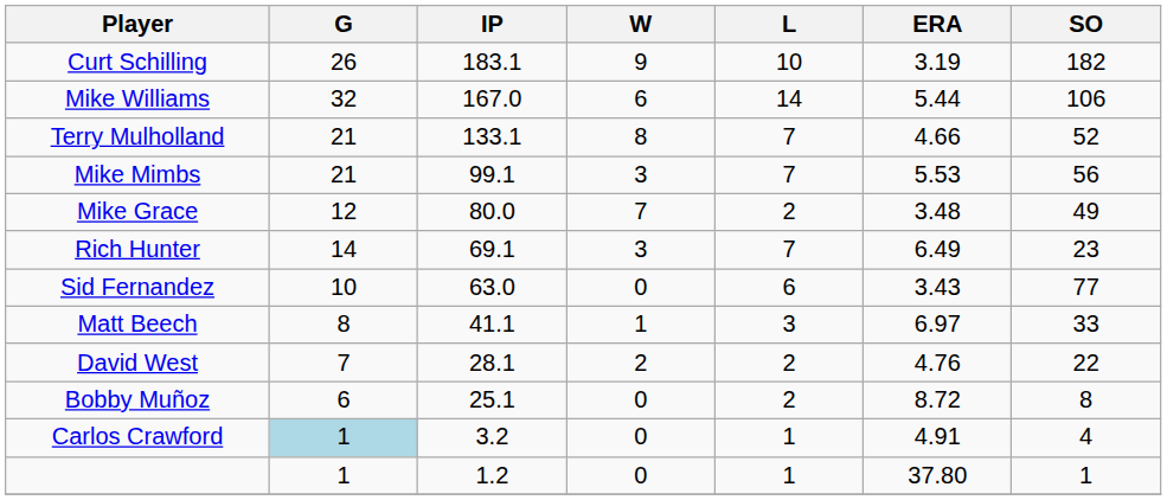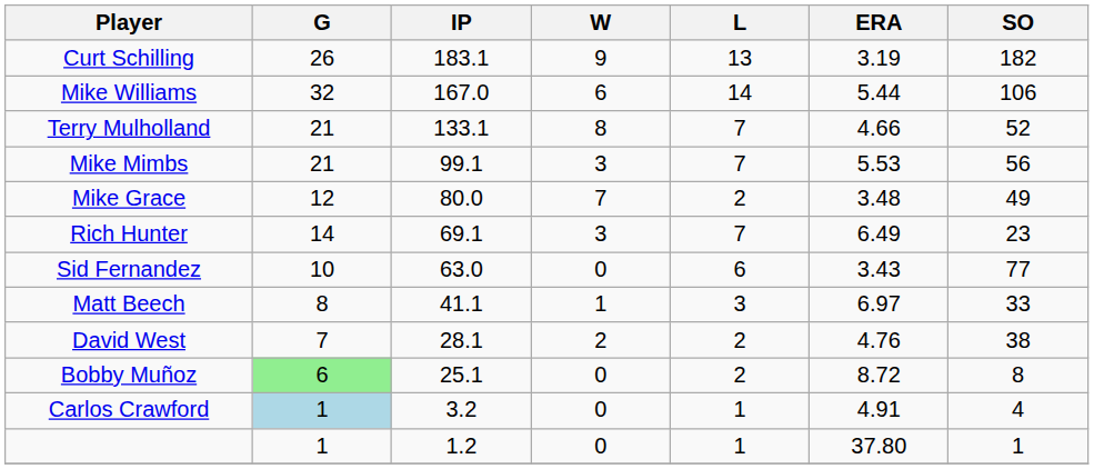 <table class="wikitable sortable">
 <tr>
 <th bgcolor="#DDDDFF" width="16%">Player</th>
 <th bgcolor="#DDDDFF" width="9%">G</th>
 <th bgcolor="#DDDDFF" width="9%">IP</th>
 <th bgcolor="#DDDDFF" width="9%">W</th>
 <th bgcolor="#DDDDFF" width="9%">L</th>
 <th bgcolor="#DDDDFF" width="9%">ERA</th>
 <th bgcolor="#DDDDFF" width="9%">SO</th>
 </tr>
 <tr align="center">
 <td><a href='#'>Curt Schilling</a></td>
 <td>26</td>
 <td>183.1</td>
 <td>9</td>
-<td>10</td>
+<td>13</td>
 <td>3.19</td>
 <td>182</td>
 </tr>
 <tr align=center>
 <td><a href='#'>Mike Williams</a></td>
 <td>32</td>
 <td>167.0</td>
 <td>6</td>
 <td>14</td>
 <td>5.44</td>
 <td>106</td>
 </tr>
 <tr align=center>
 <td><a href='#'>Terry Mulholland</a></td>
 <td>21</td>
 <td>133.1</td>
 <td>8</td>
 <td>7</td>
 <td>4.66</td>
 <td>52</td>
 </tr>
 <tr align=center>
 <td><a href='#'>Mike Mimbs</a></td>
 <td>21</td>
 <td>99.1</td>
 <td>3</td>
 <td>7</td>
 <td>5.53</td>
 <td>56</td>
 </tr>
 <tr align=center>
 <td><a href='#'>Mike Grace</a></td>
 <td>12</td>
 <td>80.0</td>
 <td>7</td>
 <td>2</td>
 <td>3.48</td>
 <td>49</td>
 </tr>
 <tr align=center>
 <td><a href='#'>Rich Hunter</a></td>
 <td>14</td>
 <td>69.1</td>
 <td>3</td>
 <td>7</td>
 <td>6.49</td>
 <td>23</td>
 </tr>
 <tr align=center>
 <td><a href='#'>Sid Fernandez</a></td>
 <td>10</td>
 <td>63.0</td>
 <td>0</td>
 <td>6</td>
 <td>3.43</td>
 <td>77</td>
 </tr>
 <tr align=center>
 <td><a href='#'>Matt Beech</a></td>
 <td>8</td>
 <td>41.1</td>
 <td>1</td>
 <td>3</td>
 <td>6.97</td>
 <td>33</td>
 </tr>
 <tr align=center>
 <td><a href='#'>David West</a></td>
 <td>7</td>
 <td>28.1</td>
 <td>2</td>
 <td>2</td>
 <td>4.76</td>
-<td>22</td>
+<td>38</td>
 </tr>
 <tr align=center>
 <td><a href='#'>Bobby Muñoz</a></td>
-<td>6</td>
+<td style="background: lightgreen;">6</td>
 <td>25.1</td>
 <td>0</td>
 <td>2</td>
 <td>8.72</td>
 <td>8</td>
 </tr>
 <tr align=center>
 <td><a href='#'>Carlos Crawford</a></td>
 <td style="background: lightblue;">1</td>
 <td>3.2</td>
 <td>0</td>
 <td>1</td>
 <td>4.91</td>
 <td>4</td>
 </tr>
 <tr align=center>
 <td></td>
 <td>1</td>
 <td>1.2</td>
 <td>0</td>
 <td>1</td>
 <td>37.80</td>
 <td>1</td>
 </tr>
 <tr align="center">
 </tr>
 </table>
